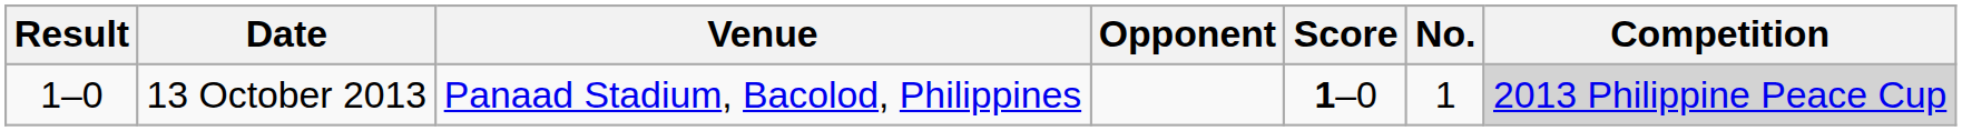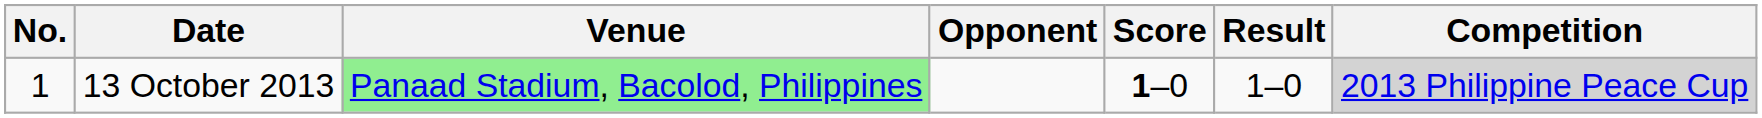 <table class="wikitable plainrowheaders sortable">
 <tr>
-<th scope="col">Result</th>
+<th scope="col">No.</th>
 <th scope="col">Date</th>
 <th scope="col">Venue</th>
 <th scope="col">Opponent</th>
 <th scope="col">Score</th>
-<th scope="col">No.</th>
+<th scope="col">Result</th>
 <th scope="col">Competition</th>
 </tr>
 <tr>
-<td align="center">1–0</td>
+<td align="center">1</td>
 <td>13 October 2013</td>
-<td><a href='#'>Panaad Stadium</a>, <a href='#'>Bacolod</a>, <a href='#'>Philippines</a></td>
+<td style="background: lightgreen;"><a href='#'>Panaad Stadium</a>, <a href='#'>Bacolod</a>, <a href='#'>Philippines</a></td>
 <td></td>
 <td align="center"><strong>1</strong>–0</td>
-<td align="center">1</td>
+<td align="center">1–0</td>
 <td style="background: lightgrey;"><a href='#'>2013 Philippine Peace Cup</a></td>
 </tr>
 </table>
